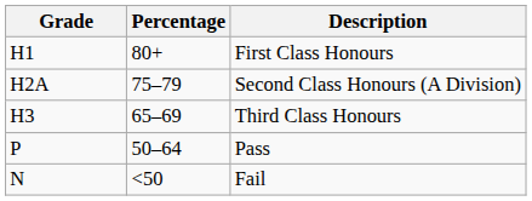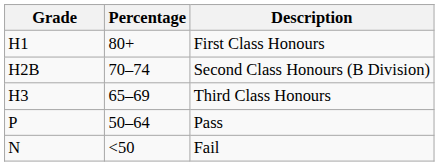 <table class="wikitable">
 <tr>
 <th>Grade</th>
 <th>Percentage</th>
 <th>Description</th>
 </tr>
 <tr>
 <td style="width:90px;">H1</td>
 <td>80+</td>
 <td>First Class Honours</td>
 </tr>
 <tr>
-<td>H2A</td>
-<td>75–79</td>
-<td>Second Class Honours (A Division)</td>
+<td>H2B</td>
+<td>70–74</td>
+<td>Second Class Honours (B Division)</td>
 </tr>
 <tr>
 <td>H3</td>
 <td>65–69</td>
 <td>Third Class Honours</td>
 </tr>
 <tr>
 <td>P</td>
 <td>50–64</td>
 <td>Pass</td>
 </tr>
 <tr>
 <td>N</td>
 <td><50</td>
 <td>Fail</td>
 </tr>
 </table>
